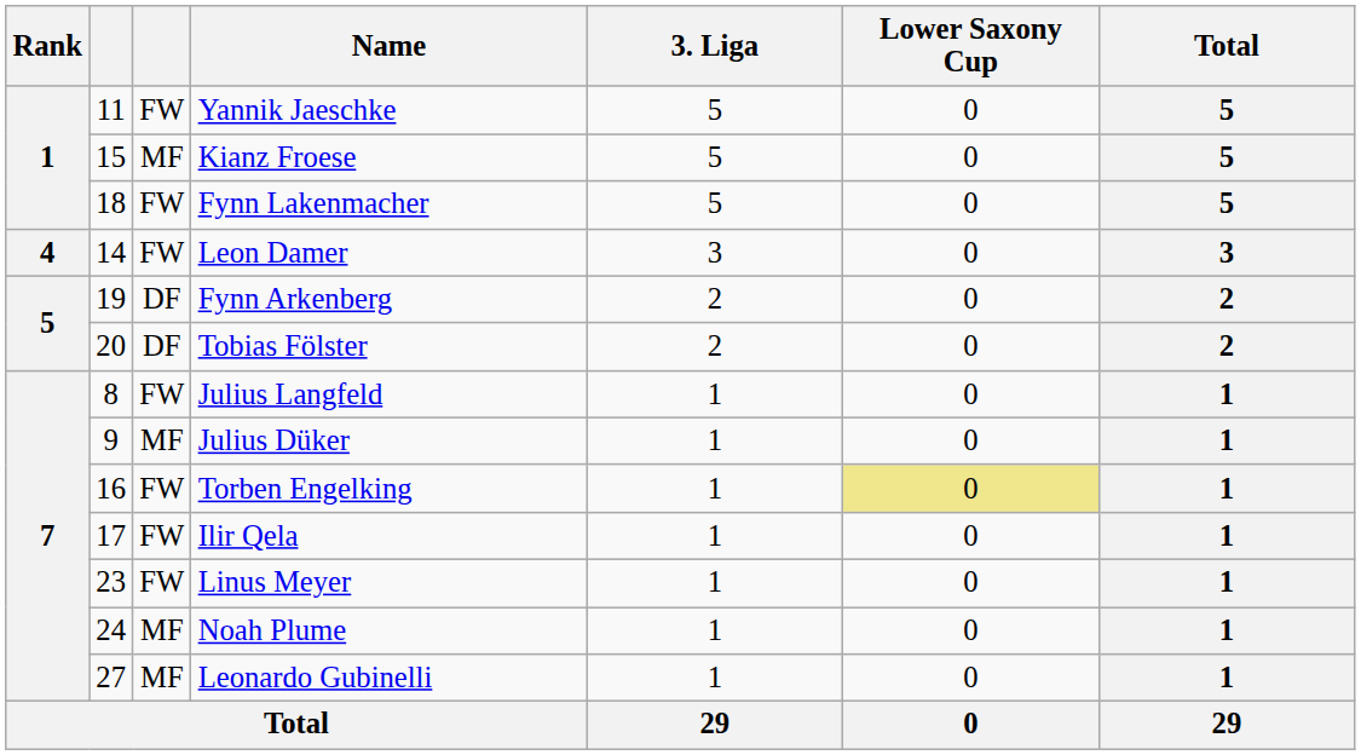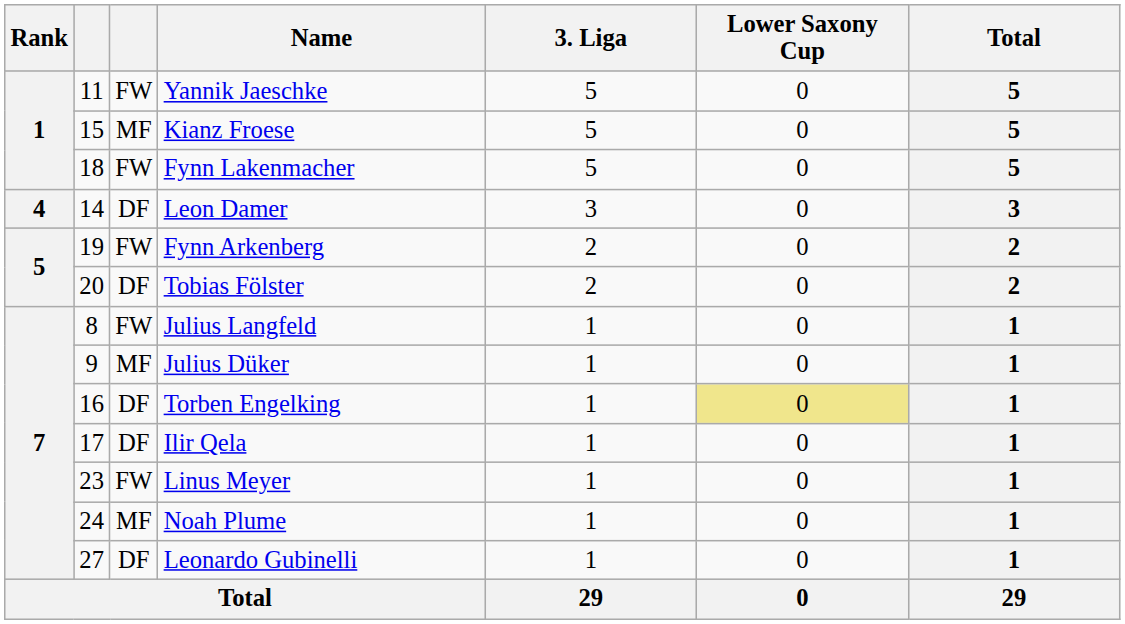 <table class="wikitable" style="text-align:center;">
 <tr>
 <th>Rank</th>
 <th width=15></th>
 <th width=15></th>
 <th width=205>Name</th>
 <th width=130>3. Liga</th>
 <th width=130>Lower Saxony Cup</th>
 <th width=130>Total</th>
 </tr>
 <tr>
 <th rowspan=3>1</th>
 <td>11</td>
 <td>FW</td>
 <td align="left"> <a href='#'>Yannik Jaeschke</a></td>
 <td>5</td>
 <td>0</td>
 <th>5</th>
 </tr>
 <tr>
 <td>15</td>
 <td>MF</td>
 <td align="left"> <a href='#'>Kianz Froese</a></td>
 <td>5</td>
 <td>0</td>
 <th>5</th>
 </tr>
 <tr>
 <td>18</td>
 <td>FW</td>
 <td align="left"> <a href='#'>Fynn Lakenmacher</a></td>
 <td>5</td>
 <td>0</td>
 <th>5</th>
 </tr>
 <tr>
 <th>4</th>
 <td>14</td>
-<td>FW</td>
+<td>DF</td>
 <td align="left"> <a href='#'>Leon Damer</a></td>
 <td>3</td>
 <td>0</td>
 <th>3</th>
 </tr>
 <tr>
 <th rowspan=2>5</th>
 <td>19</td>
-<td>DF</td>
+<td>FW</td>
 <td align="left"> <a href='#'>Fynn Arkenberg</a></td>
 <td>2</td>
 <td>0</td>
 <th>2</th>
 </tr>
 <tr>
 <td>20</td>
 <td>DF</td>
 <td align="left"> <a href='#'>Tobias Fölster</a></td>
 <td>2</td>
 <td>0</td>
 <th>2</th>
 </tr>
 <tr>
 <th rowspan=7>7</th>
 <td>8</td>
 <td>FW</td>
 <td align="left"> <a href='#'>Julius Langfeld</a></td>
 <td>1</td>
 <td>0</td>
 <th>1</th>
 </tr>
 <tr>
 <td>9</td>
 <td>MF</td>
 <td align="left"> <a href='#'>Julius Düker</a></td>
 <td>1</td>
 <td>0</td>
 <th>1</th>
 </tr>
 <tr>
 <td>16</td>
-<td>FW</td>
+<td>DF</td>
 <td align="left"> <a href='#'>Torben Engelking</a></td>
 <td>1</td>
 <td style="background: khaki;">0</td>
 <th>1</th>
 </tr>
 <tr>
 <td>17</td>
-<td>FW</td>
+<td>DF</td>
 <td align="left"> <a href='#'>Ilir Qela</a></td>
 <td>1</td>
 <td>0</td>
 <th>1</th>
 </tr>
 <tr>
 <td>23</td>
 <td>FW</td>
 <td align="left"> <a href='#'>Linus Meyer</a></td>
 <td>1</td>
 <td>0</td>
 <th>1</th>
 </tr>
 <tr>
 <td>24</td>
 <td>MF</td>
 <td align="left"> <a href='#'>Noah Plume</a></td>
 <td>1</td>
 <td>0</td>
 <th>1</th>
 </tr>
 <tr>
 <td>27</td>
-<td>MF</td>
+<td>DF</td>
 <td align="left"> <a href='#'>Leonardo Gubinelli</a></td>
 <td>1</td>
 <td>0</td>
 <th>1</th>
 </tr>
 <tr>
 <th colspan=4>Total</th>
 <th>29</th>
 <th>0</th>
 <th>29</th>
 </tr>
 </table>
